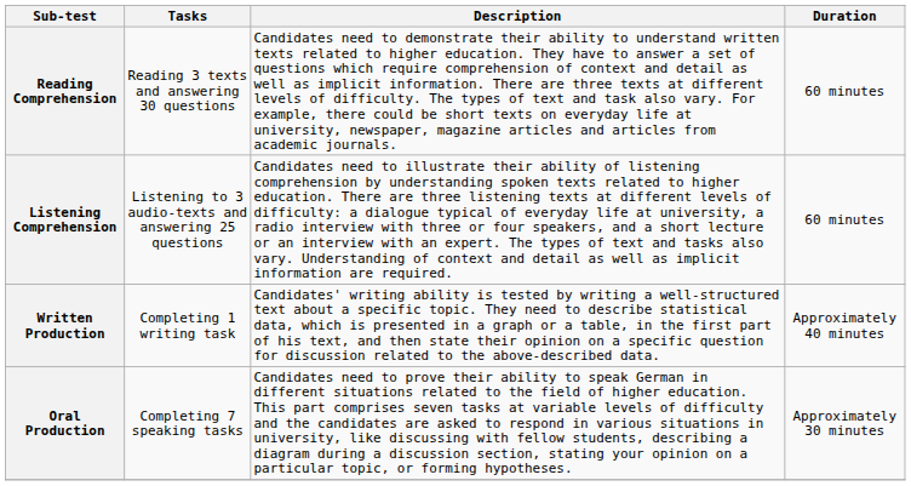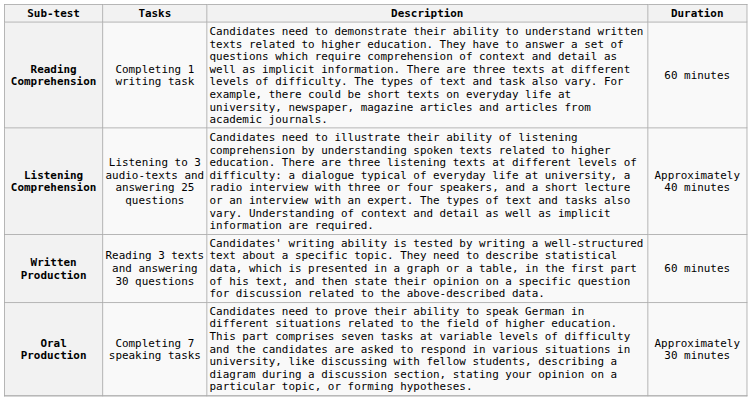 <table class="wikitable" width="70%">
 <tr>
 <th scope="col">Sub-test</th>
 <th scope="col">Tasks</th>
 <th scope="col">Description</th>
 <th scope="col">Duration</th>
 </tr>
 <tr>
 <th scope="row">Reading Comprehension</th>
-<td align="center">Reading 3 texts and answering 30 questions</td>
+<td align="center">Completing 1 writing task</td>
 <td>Candidates need to demonstrate their ability to understand written texts related to higher education. They have to answer a set of questions which require comprehension of context and detail as well as implicit information. There are three texts at different levels of difficulty. The types of text and task also vary. For example, there could be short texts on everyday life at university, newspaper, magazine articles and articles from academic journals.</td>
 <td align="center">60 minutes</td>
 </tr>
 <tr>
 <th scope="row">Listening Comprehension</th>
 <td align="center">Listening to 3 audio-texts and answering 25 questions</td>
 <td>Candidates need to illustrate their ability of listening comprehension by understanding spoken texts related to higher education. There are three listening texts at different levels of difficulty: a dialogue typical of everyday life at university, a radio interview with three or four speakers, and a short lecture or an interview with an expert. The types of text and tasks also vary. Understanding of context and detail as well as implicit information are required.</td>
-<td align="center">60 minutes</td>
+<td align="center">Approximately 40 minutes</td>
 </tr>
 <tr>
 <th scope="row">Written Production</th>
-<td align="center">Completing 1 writing task</td>
+<td align="center">Reading 3 texts and answering 30 questions</td>
 <td>Candidates' writing ability is tested by writing a well-structured text about a specific topic. They need to describe statistical data, which is presented in a graph or a table, in the first part of his text, and then state their opinion on a specific question for discussion related to the above-described data.</td>
-<td align="center">Approximately 40 minutes</td>
+<td align="center">60 minutes</td>
 </tr>
 <tr>
 <th scope="row">Oral Production</th>
 <td align="center">Completing 7 speaking tasks</td>
 <td>Candidates need to prove their ability to speak German in different situations related to the field of higher education. This part comprises seven tasks at variable levels of difficulty and the candidates are asked to respond in various situations in university, like discussing with fellow students, describing a diagram during a discussion section, stating your opinion on a particular topic, or forming hypotheses.</td>
 <td align="center">Approximately 30 minutes</td>
 </tr>
 <tr>
 </tr>
 </table>
